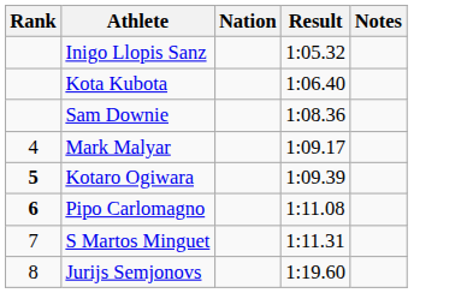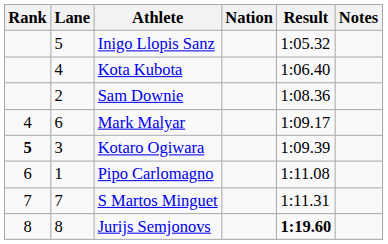 <table class='wikitable sortable'  style='text-align:left'>
 <tr>
 <th>Rank</th>
+<th>Lane</th>
 <th>Athlete</th>
 <th>Nation</th>
 <th>Result</th>
 <th>Notes</th>
 </tr>
 <tr>
 <td align=center></td>
+<td>5</td>
 <td><a href='#'>Inigo Llopis Sanz </a></td>
 <td></td>
 <td>1:05.32</td>
 <td></td>
 </tr>
 <tr>
 <td align=center></td>
+<td>4</td>
 <td><a href='#'>Kota Kubota</a></td>
 <td></td>
 <td>1:06.40</td>
 <td></td>
 </tr>
 <tr>
 <td align=center></td>
+<td>2</td>
 <td><a href='#'>Sam Downie</a></td>
 <td></td>
 <td>1:08.36</td>
 <td></td>
 </tr>
 <tr>
 <td align=center>4</td>
+<td>6</td>
 <td><a href='#'>Mark Malyar</a></td>
 <td></td>
 <td>1:09.17</td>
 <td></td>
 </tr>
 <tr>
 <td align=center><strong>5</strong></td>
+<td>3</td>
 <td><a href='#'>Kotaro Ogiwara</a></td>
 <td></td>
 <td>1:09.39</td>
 <td></td>
 </tr>
 <tr>
-<td align=center><strong>6</strong></td>
+<td align=center>6</td>
+<td>1</td>
 <td><a href='#'>Pipo Carlomagno</a></td>
 <td></td>
 <td>1:11.08</td>
 <td></td>
 </tr>
 <tr>
 <td align=center>7</td>
+<td>7</td>
 <td><a href='#'>S Martos  Minguet</a></td>
 <td></td>
 <td>1:11.31</td>
 <td></td>
 </tr>
 <tr>
 <td align=center>8</td>
+<td>8</td>
 <td><a href='#'>Jurijs Semjonovs</a></td>
 <td></td>
-<td>1:19.60</td>
+<td><strong>1:19.60</strong></td>
 <td></td>
 </tr>
 </table>
